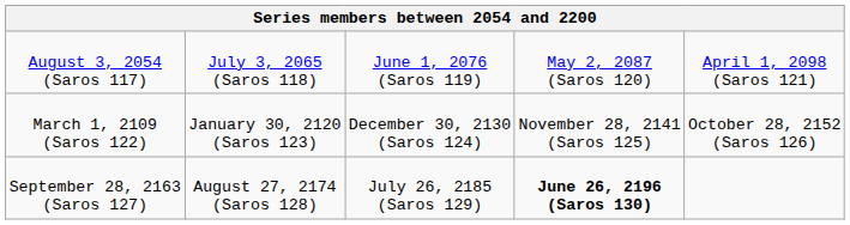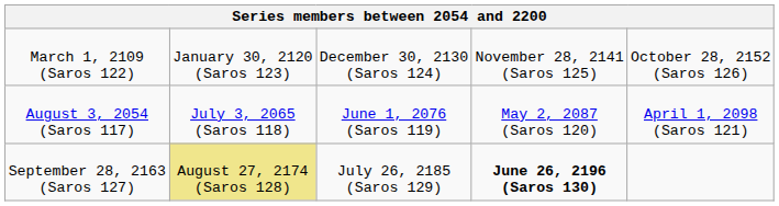 <table class="wikitable mw-collapsible mw-collapsed">
 <tr>
 <th colspan=5>Series members between 2054 and 2200</th>
+</tr>
+<tr style="text-align:center;">
+<td><br>March 1, 2109<br>(Saros 122)</td>
+<td><br>January 30, 2120<br>(Saros 123)</td>
+<td><br>December 30, 2130<br>(Saros 124)</td>
+<td><br>November 28, 2141<br>(Saros 125)</td>
+<td><br>October 28, 2152<br>(Saros 126)</td>
 </tr>
 <tr style="text-align:center;">
 <td><br><a href='#'>August 3, 2054</a><br>(Saros 117)</td>
 <td><br><a href='#'>July 3, 2065</a><br>(Saros 118)</td>
 <td><br><a href='#'>June 1, 2076</a><br>(Saros 119)</td>
 <td><br><a href='#'>May 2, 2087</a><br>(Saros 120)</td>
 <td><br><a href='#'>April 1, 2098</a><br>(Saros 121)</td>
 </tr>
 <tr style="text-align:center;">
-<td><br>March 1, 2109<br>(Saros 122)</td>
-<td><br>January 30, 2120<br>(Saros 123)</td>
-<td><br>December 30, 2130<br>(Saros 124)</td>
-<td><br>November 28, 2141<br>(Saros 125)</td>
-<td><br>October 28, 2152<br>(Saros 126)</td>
-</tr>
-<tr style="text-align:center;">
 <td><br>September 28, 2163<br>(Saros 127)</td>
-<td><br>August 27, 2174<br>(Saros 128)</td>
+<td style="background: khaki;"><br>August 27, 2174<br>(Saros 128)</td>
 <td><br>July 26, 2185<br>(Saros 129)</td>
 <td><strong><br>June 26, 2196<br>(Saros 130)</strong></td>
 </tr>
 </table>
